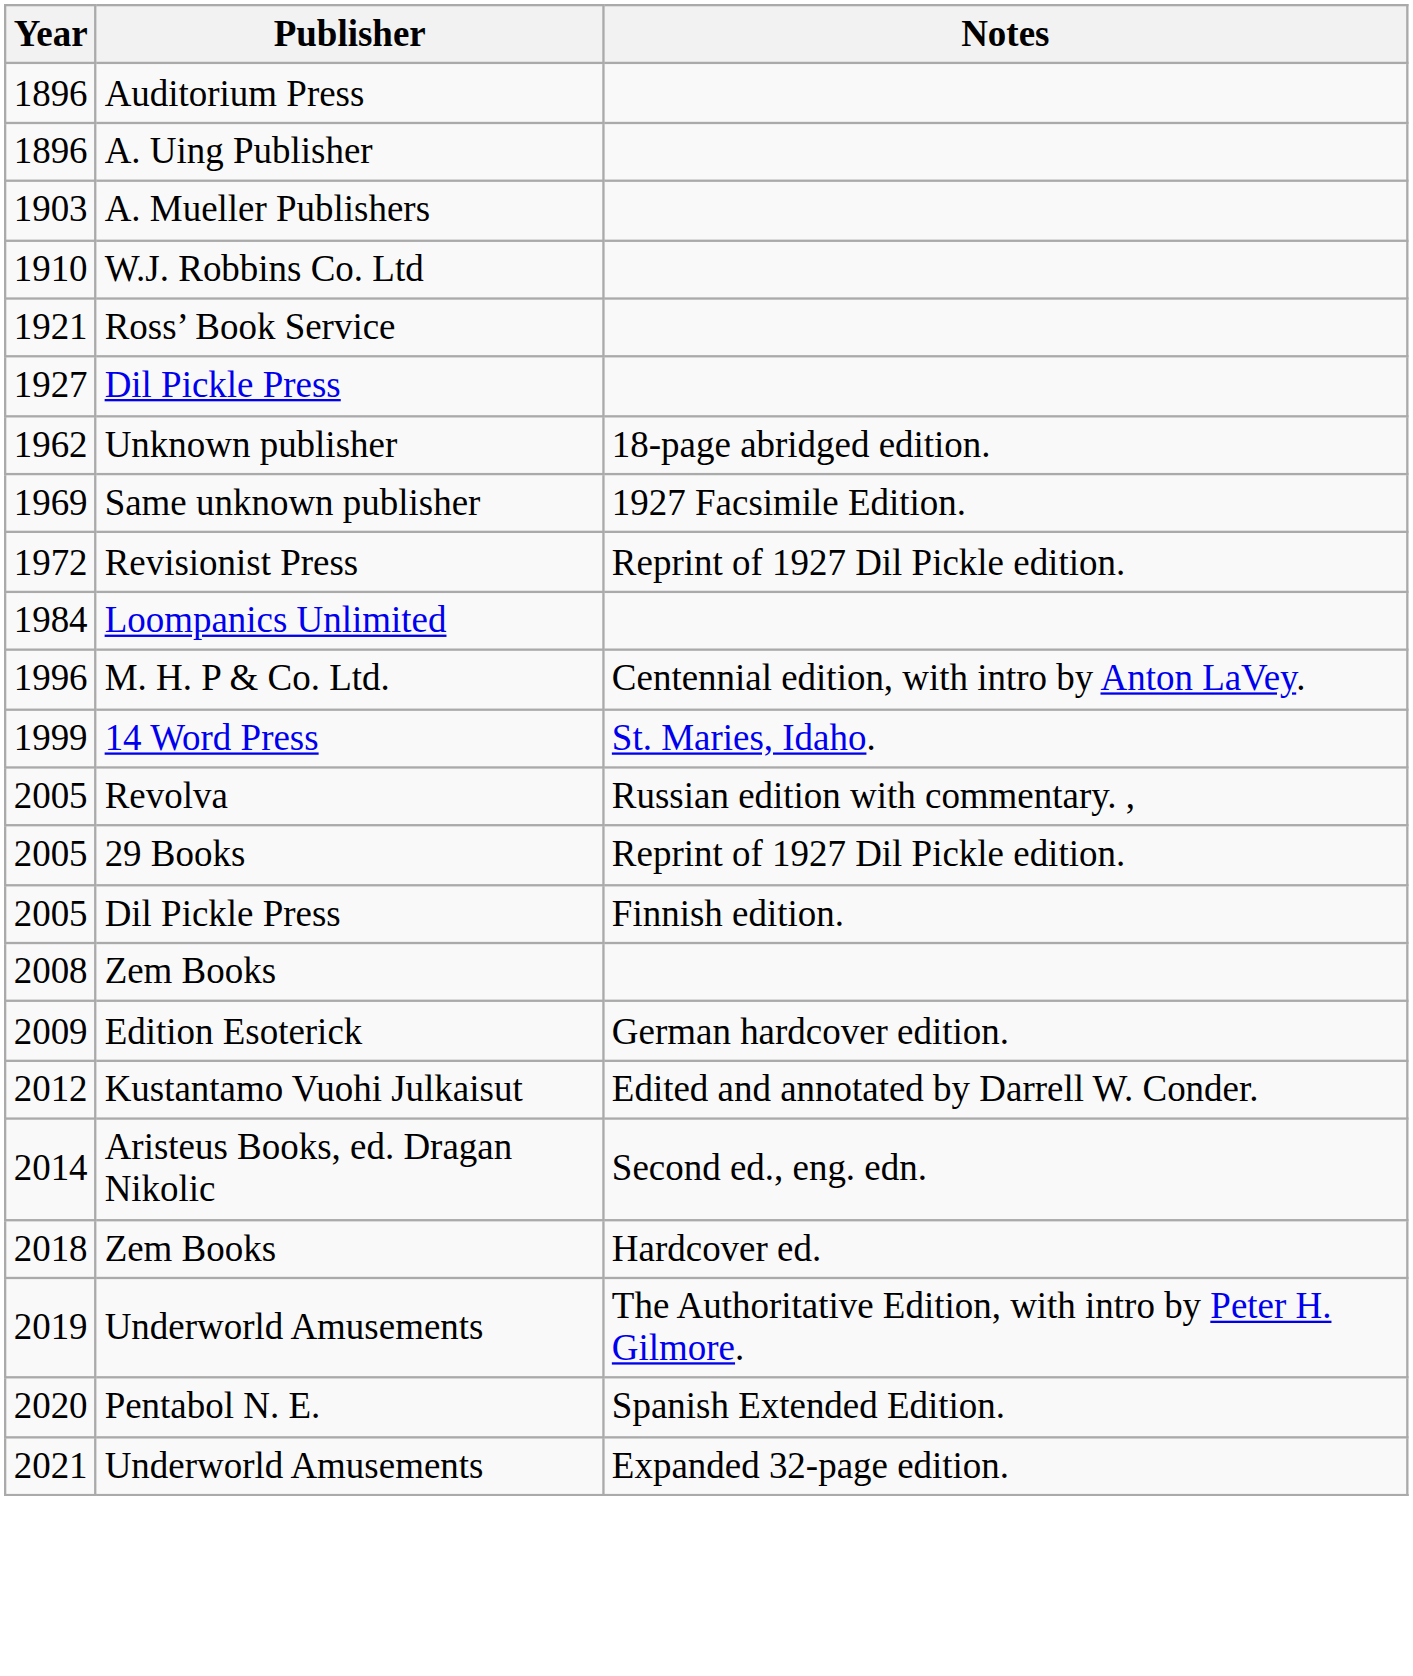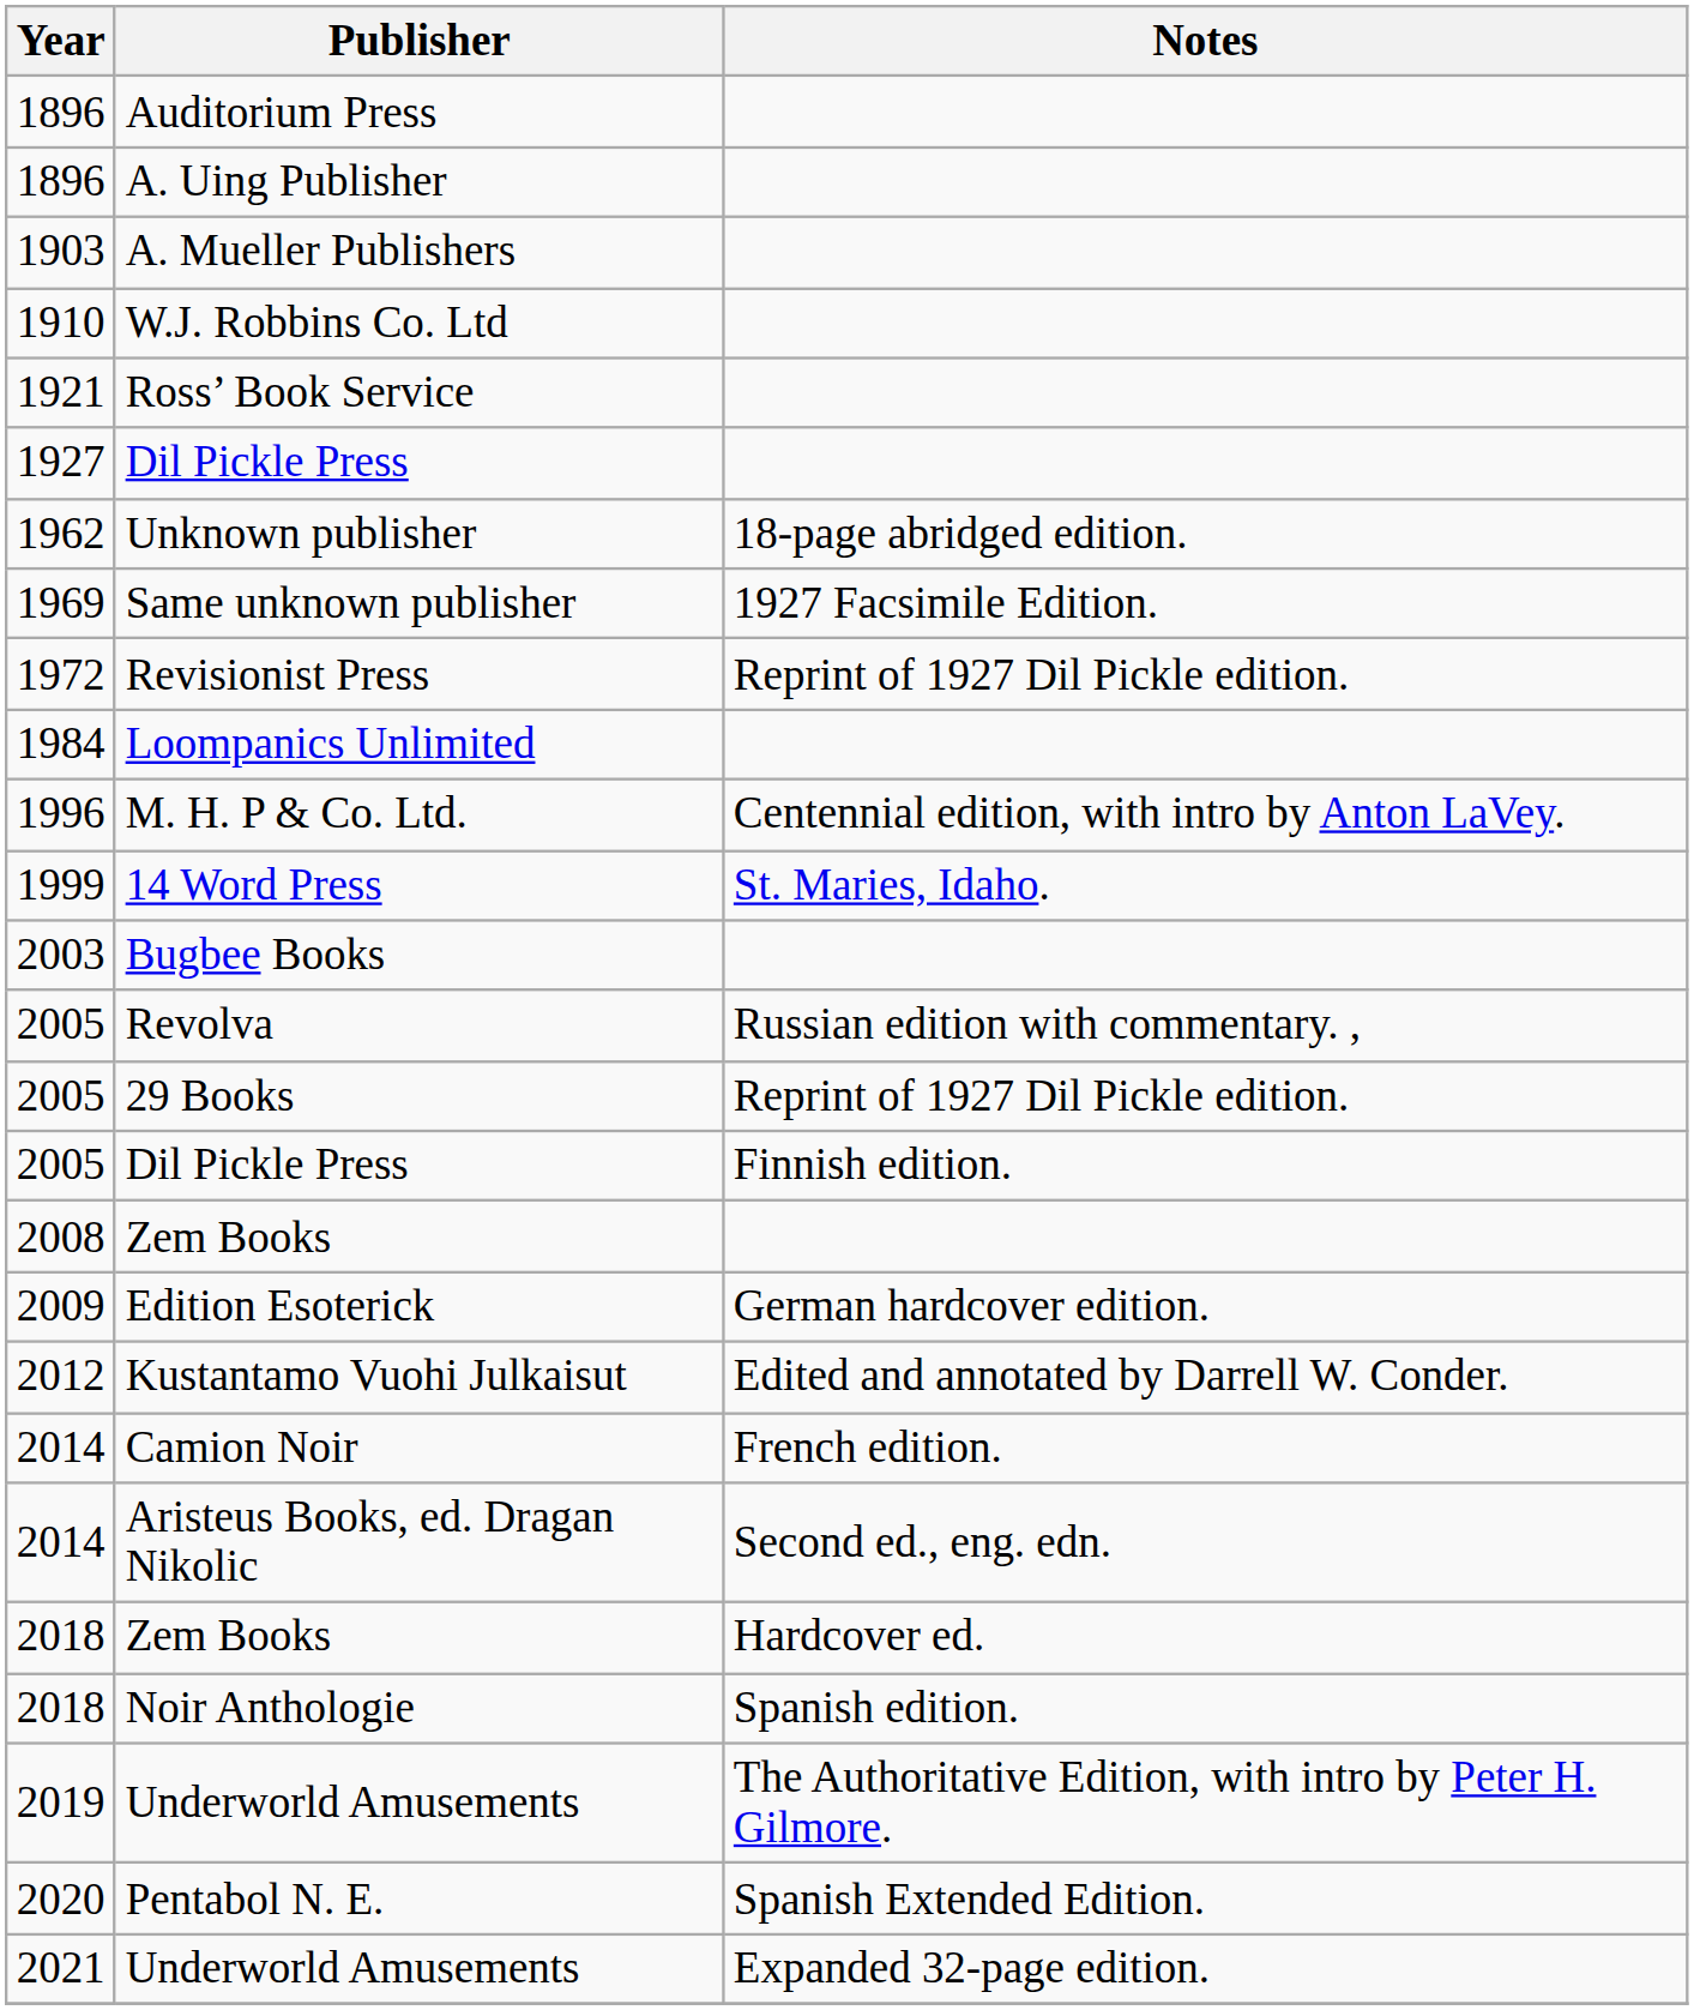 <table class="wikitable">
 <tr>
 <th>Year</th>
 <th>Publisher</th>
 <th>Notes</th>
 </tr>
 <tr>
 <td>1896</td>
 <td>Auditorium Press</td>
 <td></td>
 </tr>
 <tr>
 <td>1896</td>
 <td>A. Uing Publisher</td>
 <td></td>
 </tr>
 <tr>
 <td>1903</td>
 <td>A. Mueller Publishers</td>
 <td></td>
 </tr>
 <tr>
 <td>1910</td>
 <td>W.J. Robbins Co. Ltd</td>
 <td></td>
 </tr>
 <tr>
 <td>1921</td>
 <td>Ross’ Book Service</td>
 <td></td>
 </tr>
 <tr>
 <td>1927</td>
 <td><a href='#'>Dil Pickle Press</a></td>
 <td></td>
 </tr>
 <tr>
 <td>1962</td>
 <td>Unknown publisher</td>
 <td>18-page abridged edition.</td>
 </tr>
 <tr>
 <td>1969</td>
 <td>Same unknown publisher</td>
 <td>1927 Facsimile Edition. </td>
 </tr>
 <tr>
 <td>1972</td>
 <td>Revisionist Press</td>
 <td>Reprint of 1927 Dil Pickle edition.  </td>
 </tr>
 <tr>
 <td>1984</td>
 <td><a href='#'>Loompanics Unlimited</a></td>
 <td></td>
 </tr>
 <tr>
 <td>1996</td>
 <td>M. H. P & Co. Ltd.</td>
 <td>Centennial edition, with intro by <a href='#'>Anton LaVey</a>.</td>
 </tr>
 <tr>
 <td>1999</td>
 <td><a href='#'>14 Word Press</a></td>
 <td><a href='#'>St. Maries, Idaho</a>.</td>
 </tr>
 <tr>
+<td>2003</td>
+<td><a href='#'>Bugbee</a> Books</td>
+<td></td>
+</tr>
+<tr>
 <td>2005</td>
 <td>Revolva</td>
 <td>Russian edition with commentary. ,  </td>
 </tr>
 <tr>
 <td>2005</td>
 <td>29 Books</td>
 <td>Reprint of 1927 Dil Pickle edition. </td>
 </tr>
 <tr>
 <td>2005</td>
 <td>Dil Pickle Press</td>
 <td>Finnish edition. </td>
 </tr>
 <tr>
 <td>2008</td>
 <td>Zem Books</td>
 <td></td>
 </tr>
 <tr>
 <td>2009</td>
 <td>Edition Esoterick</td>
 <td>German hardcover edition.  </td>
 </tr>
 <tr>
 <td>2012</td>
 <td>Kustantamo Vuohi Julkaisut</td>
 <td>Edited and annotated by Darrell W. Conder.  </td>
 </tr>
 <tr>
 <td>2014</td>
+<td>Camion Noir</td>
+<td>French edition.  </td>
+</tr>
+<tr>
+<td>2014</td>
 <td>Aristeus Books, ed. Dragan Nikolic</td>
 <td>Second ed., eng. edn. </td>
 </tr>
 <tr>
 <td>2018</td>
 <td>Zem Books</td>
 <td>Hardcover ed. </td>
+</tr>
+<tr>
+<td>2018</td>
+<td>Noir Anthologie</td>
+<td>Spanish edition. </td>
 </tr>
 <tr>
 <td>2019</td>
 <td>Underworld Amusements</td>
 <td>The Authoritative Edition, with intro by <a href='#'>Peter H. Gilmore</a>. </td>
 </tr>
 <tr>
 <td>2020</td>
 <td>Pentabol N. E.</td>
 <td>Spanish Extended Edition. </td>
 </tr>
 <tr>
 <td>2021</td>
 <td>Underworld Amusements</td>
 <td>Expanded 32-page edition.</td>
 </tr>
 <tr>
 </tr>
 </table>
